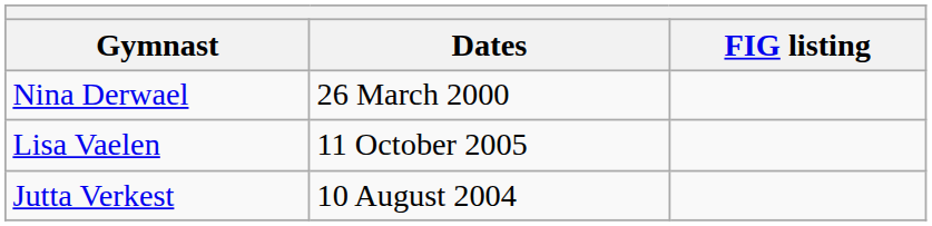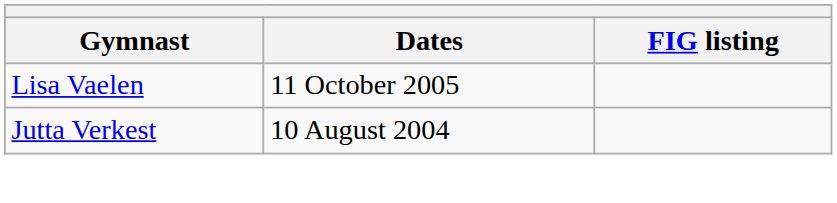 <table class="wikitable mw-collapsible mw-collapsed" width="75%">
 <tr>
 <th colspan="3"></th>
 </tr>
 <tr>
 <th>Gymnast</th>
 <th>Dates</th>
 <th><a href='#'>FIG</a> listing</th>
-</tr>
-<tr>
-<td><a href='#'>Nina Derwael</a></td>
-<td>26 March 2000</td>
-<td></td>
 </tr>
 <tr>
 <td><a href='#'>Lisa Vaelen</a></td>
 <td>11 October 2005</td>
 <td></td>
 </tr>
 <tr>
 <td><a href='#'>Jutta Verkest</a></td>
 <td>10 August 2004</td>
 <td></td>
 </tr>
 </table>
